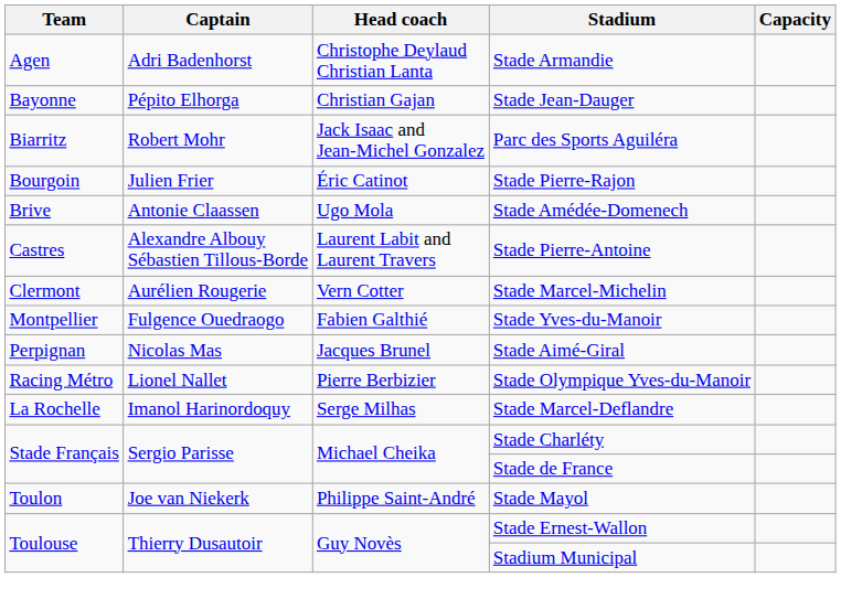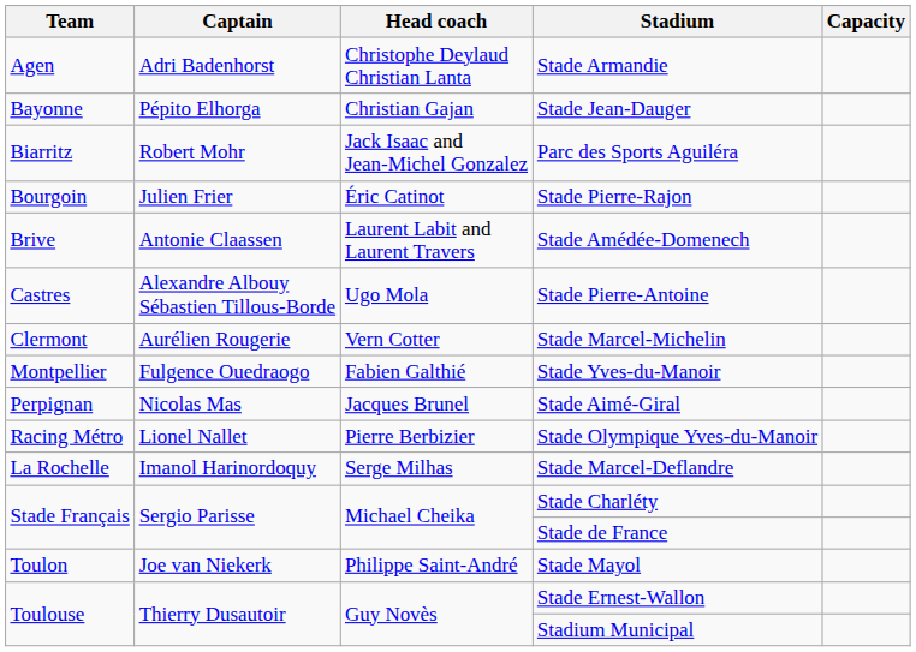 <table class="wikitable sortable">
 <tr>
 <th>Team</th>
 <th>Captain</th>
 <th>Head coach</th>
 <th>Stadium</th>
 <th>Capacity</th>
 </tr>
 <tr>
 <td><a href='#'>Agen</a></td>
 <td> <a href='#'>Adri Badenhorst</a></td>
 <td> <a href='#'>Christophe Deylaud</a><br> <a href='#'>Christian Lanta</a></td>
 <td><a href='#'>Stade Armandie</a></td>
 <td align="center"></td>
 </tr>
 <tr>
 <td><a href='#'>Bayonne</a></td>
 <td> <a href='#'>Pépito Elhorga</a></td>
 <td> <a href='#'>Christian Gajan</a></td>
 <td><a href='#'>Stade Jean-Dauger</a></td>
 <td align="center"></td>
 </tr>
 <tr>
 <td><a href='#'>Biarritz</a></td>
 <td> <a href='#'>Robert Mohr</a></td>
 <td> <a href='#'>Jack Isaac</a> and<br> <a href='#'>Jean-Michel Gonzalez</a></td>
 <td><a href='#'>Parc des Sports Aguiléra</a></td>
 <td align="center"></td>
 </tr>
 <tr>
 <td><a href='#'>Bourgoin</a></td>
 <td> <a href='#'>Julien Frier</a></td>
 <td> <a href='#'>Éric Catinot</a></td>
 <td><a href='#'>Stade Pierre-Rajon</a></td>
 <td align="center"></td>
 </tr>
 <tr>
 <td><a href='#'>Brive</a></td>
 <td> <a href='#'>Antonie Claassen</a></td>
-<td> <a href='#'>Ugo Mola</a></td>
+<td> <a href='#'>Laurent Labit</a> and<br> <a href='#'>Laurent Travers</a></td>
 <td><a href='#'>Stade Amédée-Domenech</a></td>
 <td align="center"></td>
 </tr>
 <tr>
 <td><a href='#'>Castres</a></td>
 <td> <a href='#'>Alexandre Albouy</a><br> <a href='#'>Sébastien Tillous-Borde</a></td>
-<td> <a href='#'>Laurent Labit</a> and<br> <a href='#'>Laurent Travers</a></td>
+<td> <a href='#'>Ugo Mola</a></td>
 <td><a href='#'>Stade Pierre-Antoine</a></td>
 <td align="center"></td>
 </tr>
 <tr>
 <td><a href='#'>Clermont</a></td>
 <td> <a href='#'>Aurélien Rougerie</a></td>
 <td> <a href='#'>Vern Cotter</a></td>
 <td><a href='#'>Stade Marcel-Michelin</a></td>
 <td align="center"></td>
 </tr>
 <tr>
 <td><a href='#'>Montpellier</a></td>
 <td> <a href='#'>Fulgence Ouedraogo</a></td>
 <td> <a href='#'>Fabien Galthié</a></td>
 <td><a href='#'>Stade Yves-du-Manoir</a></td>
 <td align="center"></td>
 </tr>
 <tr>
 <td><a href='#'>Perpignan</a></td>
 <td> <a href='#'>Nicolas Mas</a></td>
 <td> <a href='#'>Jacques Brunel</a></td>
 <td><a href='#'>Stade Aimé-Giral</a></td>
 <td align="center"></td>
 </tr>
 <tr>
 <td><a href='#'>Racing Métro</a></td>
 <td> <a href='#'>Lionel Nallet</a></td>
 <td> <a href='#'>Pierre Berbizier</a></td>
 <td><a href='#'>Stade Olympique Yves-du-Manoir</a></td>
 <td align="center"></td>
 </tr>
 <tr>
 <td><a href='#'>La Rochelle</a></td>
 <td> <a href='#'>Imanol Harinordoquy</a></td>
 <td> <a href='#'>Serge Milhas</a></td>
 <td><a href='#'>Stade Marcel-Deflandre</a></td>
 <td align="center"></td>
 </tr>
 <tr>
 <td rowspan=2><a href='#'>Stade Français</a></td>
 <td rowspan=2> <a href='#'>Sergio Parisse</a></td>
 <td rowspan=2> <a href='#'>Michael Cheika</a></td>
 <td><a href='#'>Stade Charléty</a></td>
 <td align="center"></td>
 </tr>
 <tr>
 <td><a href='#'>Stade de France</a></td>
 <td align="center"></td>
 </tr>
 <tr>
 <td><a href='#'>Toulon</a></td>
 <td> <a href='#'>Joe van Niekerk</a></td>
 <td> <a href='#'>Philippe Saint-André</a></td>
 <td><a href='#'>Stade Mayol</a></td>
 <td align="center"></td>
 </tr>
 <tr>
 <td rowspan=2><a href='#'>Toulouse</a></td>
 <td rowspan=2> <a href='#'>Thierry Dusautoir</a></td>
 <td rowspan=2> <a href='#'>Guy Novès</a></td>
 <td><a href='#'>Stade Ernest-Wallon</a></td>
 <td align="center"></td>
 </tr>
 <tr>
 <td><a href='#'>Stadium Municipal</a></td>
 <td align="center"></td>
 </tr>
 </table>
